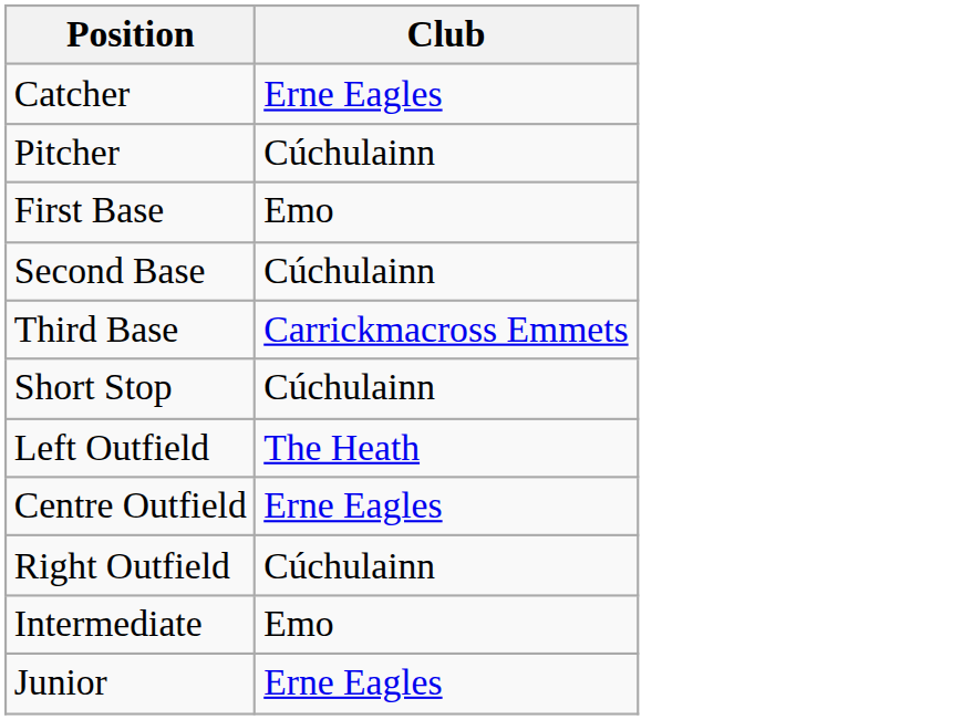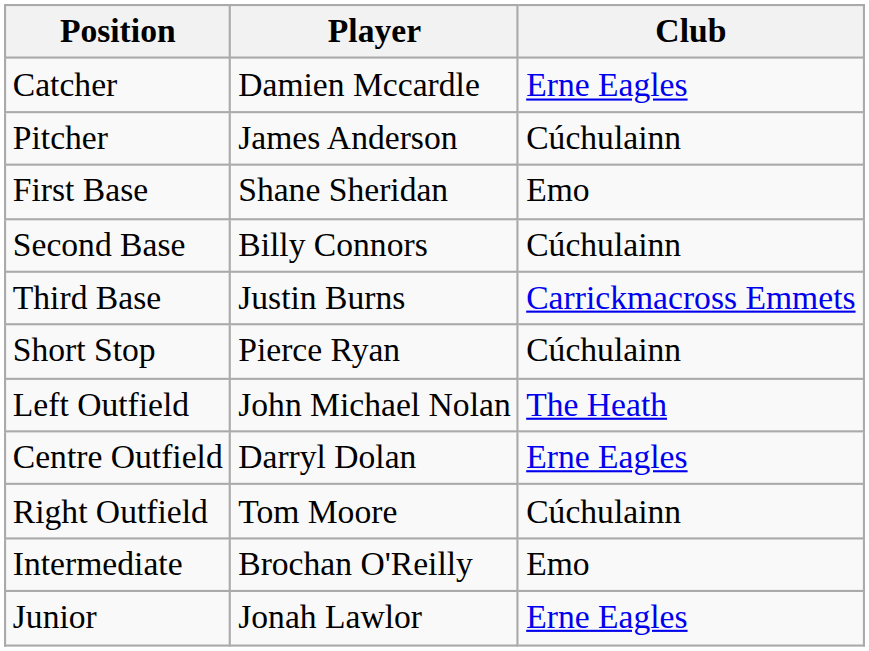 <table class="wikitable">
 <tr>
 <th>Position</th>
+<th>Player</th>
 <th>Club</th>
 </tr>
 <tr>
 <td>Catcher</td>
+<td>Damien Mccardle</td>
 <td><a href='#'>Erne Eagles</a></td>
 </tr>
 <tr>
 <td>Pitcher</td>
+<td>James Anderson</td>
 <td>Cúchulainn</td>
 </tr>
 <tr>
 <td>First Base</td>
+<td>Shane Sheridan</td>
 <td>Emo</td>
 </tr>
 <tr>
 <td>Second Base</td>
+<td>Billy Connors</td>
 <td>Cúchulainn</td>
 </tr>
 <tr>
 <td>Third Base</td>
+<td>Justin Burns</td>
 <td><a href='#'>Carrickmacross Emmets</a></td>
 </tr>
 <tr>
 <td>Short Stop</td>
+<td>Pierce Ryan</td>
 <td>Cúchulainn</td>
 </tr>
 <tr>
 <td>Left Outfield</td>
+<td>John Michael Nolan</td>
 <td><a href='#'>The Heath</a></td>
 </tr>
 <tr>
 <td>Centre Outfield</td>
+<td>Darryl Dolan</td>
 <td><a href='#'>Erne Eagles</a></td>
 </tr>
 <tr>
 <td>Right Outfield</td>
+<td>Tom Moore</td>
 <td>Cúchulainn</td>
 </tr>
 <tr>
 <td>Intermediate</td>
+<td>Brochan O'Reilly</td>
 <td>Emo</td>
 </tr>
 <tr>
 <td>Junior</td>
+<td>Jonah Lawlor</td>
 <td><a href='#'>Erne Eagles</a></td>
 </tr>
 </table>
